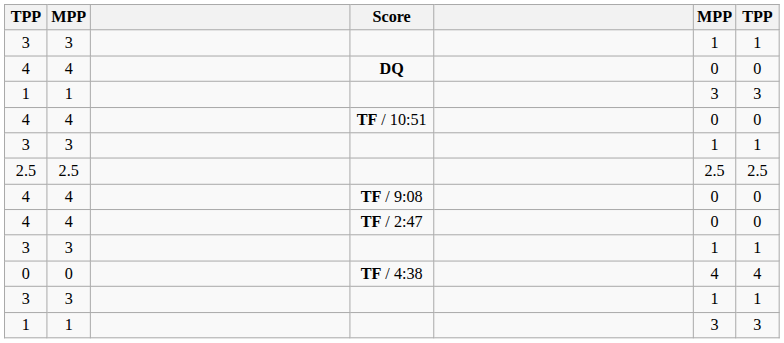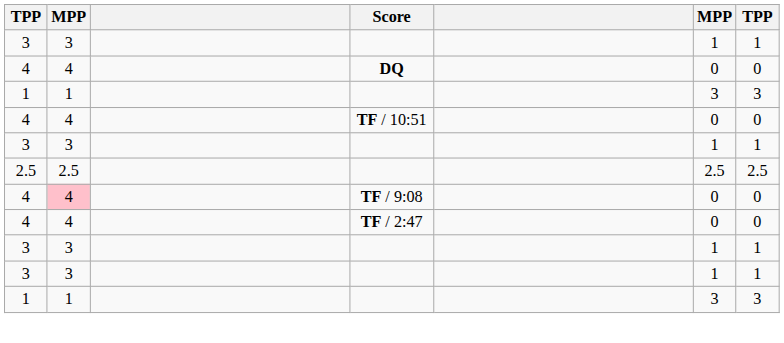 <table class="wikitable" style="text-align: center;" |>
 <tr>
 <th width="35">TPP</th>
 <th width="35">MPP</th>
 <th width="250"></th>
 <th width="75">Score</th>
 <th width="250"></th>
 <th width="35">MPP</th>
 <th width="35">TPP</th>
 </tr>
 <tr>
 <td>3</td>
 <td>3</td>
 <td style="text-align:left;"></td>
 <td></td>
 <td style="text-align:left;"><strong></strong></td>
 <td>1</td>
 <td>1</td>
 </tr>
 <tr>
 <td>4</td>
 <td>4</td>
 <td style="text-align:left;"></td>
 <td><strong>DQ</strong></td>
 <td style="text-align:left;"><strong></strong></td>
 <td>0</td>
 <td>0</td>
 </tr>
 <tr>
 <td>1</td>
 <td>1</td>
 <td style="text-align:left;"><strong></strong></td>
 <td></td>
 <td style="text-align:left;"></td>
 <td>3</td>
 <td>3</td>
 </tr>
 <tr>
 <td>4</td>
 <td>4</td>
 <td style="text-align:left;"></td>
 <td><strong>TF</strong> / 10:51</td>
 <td style="text-align:left;"><strong></strong></td>
 <td>0</td>
 <td>0</td>
 </tr>
 <tr>
 <td>3</td>
 <td>3</td>
 <td style="text-align:left;"></td>
 <td></td>
 <td style="text-align:left;"><strong></strong></td>
 <td>1</td>
 <td>1</td>
 </tr>
 <tr>
 <td>2.5</td>
 <td>2.5</td>
 <td style="text-align:left;"></td>
 <td></td>
 <td style="text-align:left;"></td>
 <td>2.5</td>
 <td>2.5</td>
 </tr>
 <tr>
 <td>4</td>
-<td>4</td>
+<td style="background: pink;">4</td>
 <td style="text-align:left;"></td>
 <td><strong>TF</strong> / 9:08</td>
 <td style="text-align:left;"><strong></strong></td>
 <td>0</td>
 <td>0</td>
 </tr>
 <tr>
 <td>4</td>
 <td>4</td>
 <td style="text-align:left;"></td>
 <td><strong>TF</strong> / 2:47</td>
 <td style="text-align:left;"><strong></strong></td>
 <td>0</td>
 <td>0</td>
 </tr>
 <tr>
 <td>3</td>
 <td>3</td>
 <td style="text-align:left;"></td>
 <td></td>
 <td style="text-align:left;"><strong></strong></td>
 <td>1</td>
 <td>1</td>
 </tr>
 <tr>
-<td>0</td>
-<td>0</td>
-<td style="text-align:left;"><strong></strong></td>
-<td><strong>TF</strong> / 4:38</td>
-<td style="text-align:left;"></td>
-<td>4</td>
-<td>4</td>
-</tr>
-<tr>
 <td>3</td>
 <td>3</td>
 <td style="text-align:left;"></td>
 <td></td>
 <td style="text-align:left;"><strong></strong></td>
 <td>1</td>
 <td>1</td>
 </tr>
 <tr>
 <td>1</td>
 <td>1</td>
 <td style="text-align:left;"><strong></strong></td>
 <td></td>
 <td style="text-align:left;"></td>
 <td>3</td>
 <td>3</td>
 </tr>
 </table>
